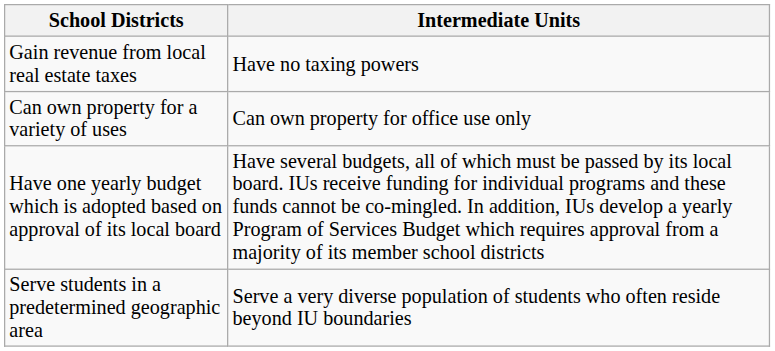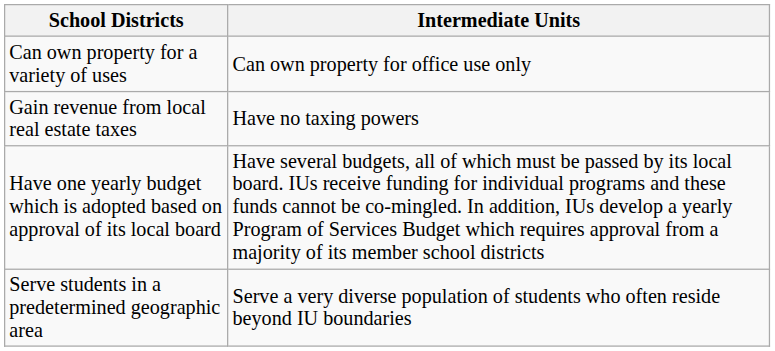 <table class="wikitable">
 <tr>
 <th>School Districts</th>
 <th>Intermediate Units</th>
 </tr>
 <tr>
+<td>Can own property for a variety of uses</td>
+<td>Can own property for office use only</td>
+</tr>
+<tr>
 <td>Gain revenue from local real estate taxes</td>
 <td>Have no taxing powers</td>
-</tr>
-<tr>
-<td>Can own property for a variety of uses</td>
-<td>Can own property for office use only</td>
 </tr>
 <tr>
 <td>Have one yearly budget which is adopted based on approval of its local board</td>
 <td>Have several budgets, all of which must be passed by its local board.  IUs receive funding for individual programs and these funds cannot be co-mingled.  In addition, IUs develop a yearly Program of Services Budget which requires approval from a majority of its member school districts</td>
 </tr>
 <tr>
 <td>Serve students in a predetermined geographic area</td>
 <td>Serve a very diverse population of students who often reside beyond IU boundaries</td>
 </tr>
 </table>
